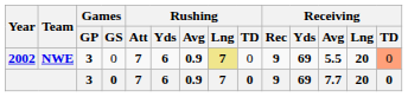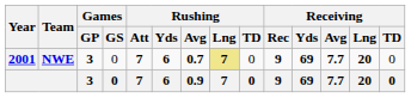 <table class="wikitable" style="text-align:center;">
 <tr>
 <th rowspan="2">Year</th>
 <th rowspan="2">Team</th>
 <th colspan="2">Games</th>
 <th colspan="5">Rushing</th>
 <th colspan="5">Receiving</th>
 </tr>
 <tr>
 <th>GP</th>
 <th>GS</th>
 <th>Att</th>
 <th>Yds</th>
 <th>Avg</th>
 <th>Lng</th>
 <th>TD</th>
 <th>Rec</th>
 <th>Yds</th>
 <th>Avg</th>
 <th>Lng</th>
 <th>TD</th>
 </tr>
 <tr>
-<th><a href='#'>2002</a></th>
+<th><a href='#'>2001</a></th>
 <th><a href='#'>NWE</a></th>
 <td><strong>3</strong></td>
 <td>0</td>
 <td><strong>7</strong></td>
 <td><strong>6</strong></td>
-<td><strong>0.9</strong></td>
+<td><strong>0.7</strong></td>
 <td style="background: khaki;"><strong>7</strong></td>
 <td>0</td>
 <td><strong>9</strong></td>
 <td><strong>69</strong></td>
-<td><strong>5.5</strong></td>
+<td><strong>7.7</strong></td>
 <td><strong>20</strong></td>
-<td style="background: lightsalmon;">0</td>
+<td>0</td>
 </tr>
 <tr>
 <th colspan="2"></th>
 <th>3</th>
 <th>0</th>
 <th>7</th>
 <th>6</th>
 <th>0.9</th>
 <th>7</th>
 <th>0</th>
 <th>9</th>
 <th>69</th>
 <th>7.7</th>
 <th>20</th>
 <th>0</th>
 </tr>
 </table>
